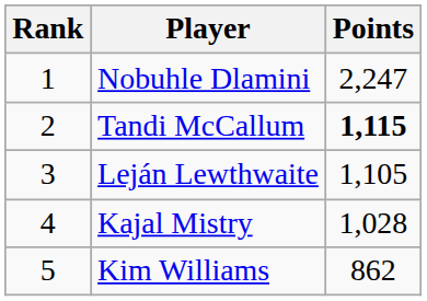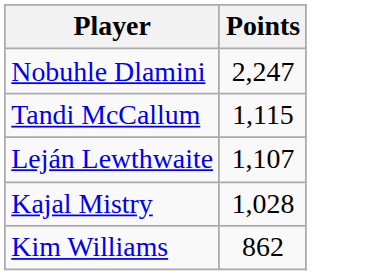 <table class="wikitable">
 <tr>
-<th>Rank</th>
 <th>Player</th>
 <th>Points</th>
 </tr>
 <tr>
-<td align=center>1</td>
 <td> <a href='#'>Nobuhle Dlamini</a></td>
 <td align=center>2,247</td>
 </tr>
 <tr>
-<td align=center>2</td>
 <td> <a href='#'>Tandi McCallum</a></td>
-<td align=center><strong>1,115</strong></td>
+<td align=center>1,115</td>
 </tr>
 <tr>
-<td align=center>3</td>
 <td> <a href='#'>Leján Lewthwaite</a></td>
-<td align=center>1,105</td>
+<td align=center>1,107</td>
 </tr>
 <tr>
-<td align=center>4</td>
 <td> <a href='#'>Kajal Mistry </a></td>
 <td align=center>1,028</td>
 </tr>
 <tr>
-<td align=center>5</td>
 <td> <a href='#'>Kim Williams</a></td>
 <td align=center>862</td>
 </tr>
 </table>
